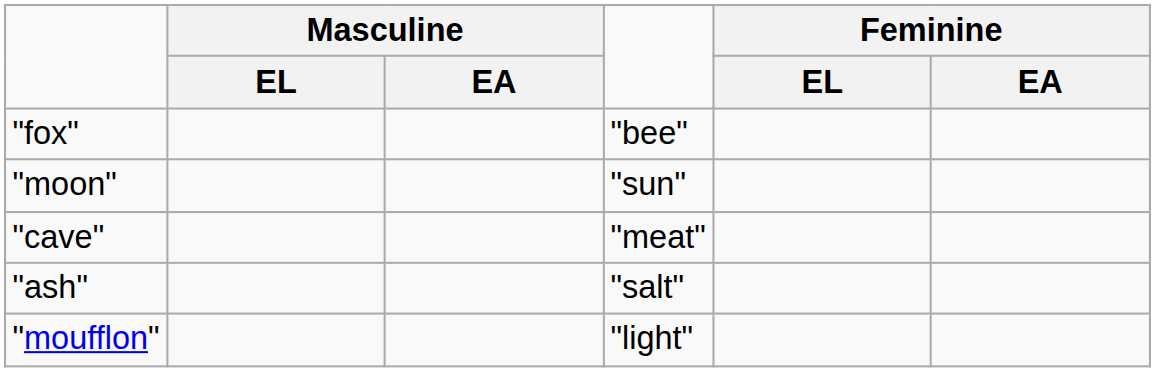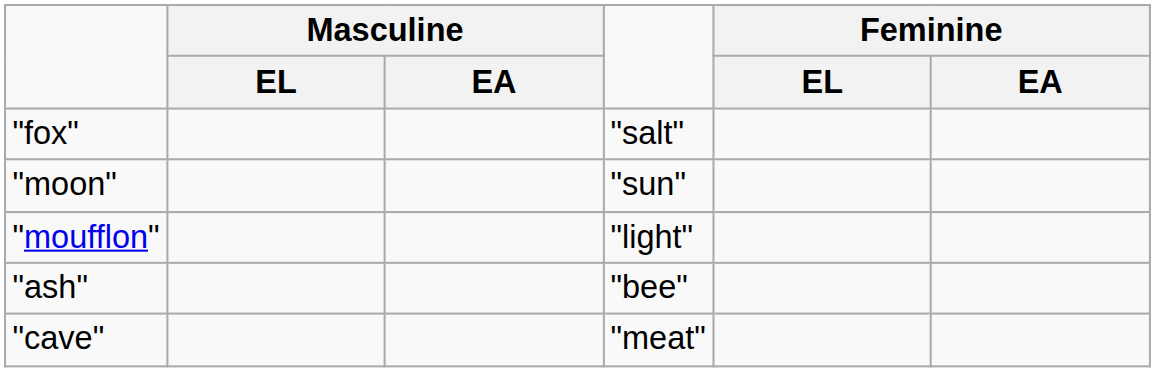 <table class="wikitable">
 <tr>
 <td rowspan="2"></td>
 <th colspan="2">Masculine</th>
 <td rowspan="2"></td>
 <th colspan="2">Feminine</th>
 </tr>
 <tr>
 <th width="100">EL</th>
 <th width="100">EA</th>
 <th width="100">EL</th>
 <th width="100">EA</th>
 </tr>
 <tr>
 <td>"fox"</td>
 <td></td>
 <td></td>
-<td>"bee"</td>
+<td>"salt"</td>
 <td></td>
 <td></td>
 </tr>
 <tr>
 <td>"moon"</td>
 <td></td>
 <td></td>
 <td>"sun"</td>
 <td></td>
 <td></td>
 </tr>
 <tr>
+<td>"<a href='#'>moufflon</a>"</td>
+<td></td>
+<td></td>
+<td>"light"</td>
+<td></td>
+<td></td>
+</tr>
+<tr>
+<td>"ash"</td>
+<td></td>
+<td></td>
+<td>"bee"</td>
+<td></td>
+<td></td>
+</tr>
+<tr>
 <td>"cave"</td>
 <td></td>
 <td></td>
 <td>"meat"</td>
 <td></td>
 <td></td>
 </tr>
-<tr>
-<td>"ash"</td>
-<td></td>
-<td></td>
-<td>"salt"</td>
-<td></td>
-<td></td>
-</tr>
-<tr>
-<td>"<a href='#'>moufflon</a>"</td>
-<td></td>
-<td></td>
-<td>"light"</td>
-<td></td>
-<td></td>
-</tr>
 </table>
